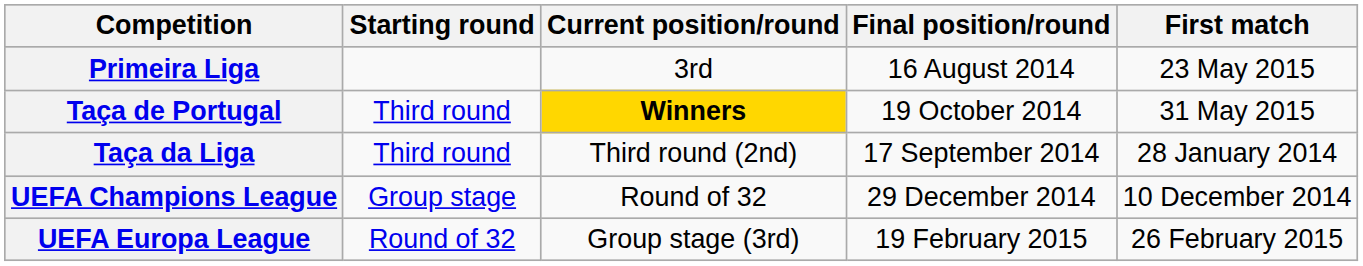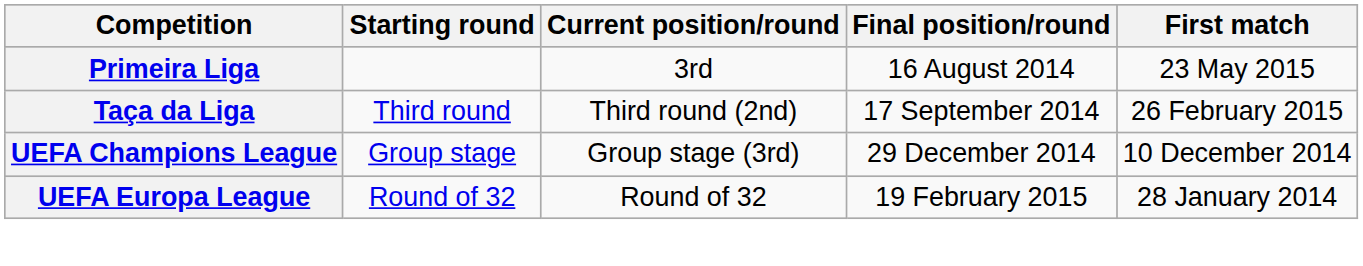 <table class="wikitable plainrowheaders" style="text-align:center;">
 <tr>
 <th scope=col>Competition</th>
 <th scope=col>Starting round</th>
 <th scope=col>Current position/round</th>
 <th scope=col>Final position/round</th>
 <th scope=col>First match</th>
 </tr>
 <tr>
 <th scope=row align=left><a href='#'>Primeira Liga</a></th>
 <td></td>
 <td>3rd</td>
 <td>16 August 2014</td>
 <td>23 May 2015</td>
 </tr>
 <tr>
-<th scope=row align=left><a href='#'>Taça de Portugal</a></th>
-<td><a href='#'>Third round</a></td>
-<td style="background: gold"><strong>Winners</strong></td>
-<td>19 October 2014</td>
-<td>31 May 2015</td>
-</tr>
-<tr>
 <th scope=row align=left><a href='#'>Taça da Liga</a></th>
 <td><a href='#'>Third round</a></td>
 <td>Third round (2nd)</td>
 <td>17 September 2014</td>
-<td>28 January 2014</td>
+<td>26 February 2015</td>
 </tr>
 <tr>
 <th scope=row align=left><a href='#'>UEFA Champions League</a></th>
 <td><a href='#'>Group stage</a></td>
-<td>Round of 32</td>
+<td>Group stage (3rd)</td>
 <td>29 December 2014</td>
 <td>10 December 2014</td>
 </tr>
 <tr>
 <th scope=row align=left><a href='#'>UEFA Europa League</a></th>
 <td><a href='#'>Round of 32</a></td>
-<td>Group stage (3rd)</td>
+<td>Round of 32</td>
 <td>19 February 2015</td>
-<td>26 February 2015</td>
+<td>28 January 2014</td>
 </tr>
 </table>
